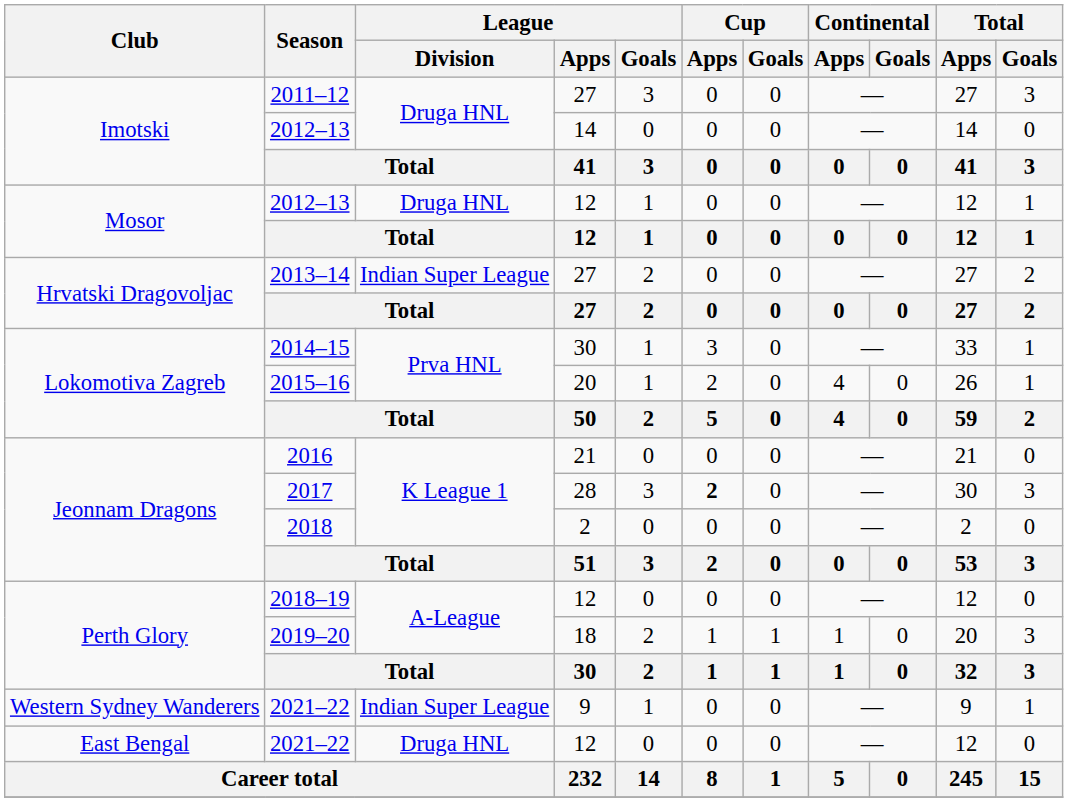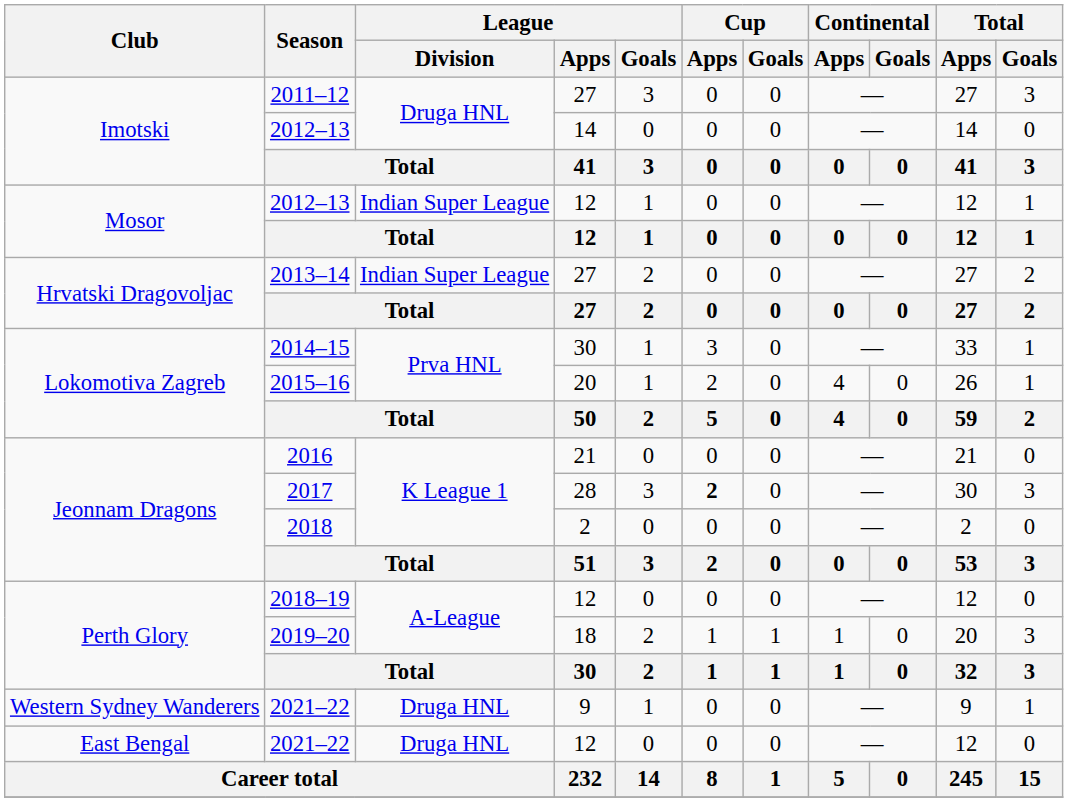 <table class="wikitable" style=text-align:center>
 <tr>
 <th rowspan="2">Club</th>
 <th rowspan="2">Season</th>
 <th colspan="3">League</th>
 <th colspan="2">Cup</th>
 <th colspan="2">Continental</th>
 <th colspan="2">Total</th>
 </tr>
 <tr>
 <th>Division</th>
 <th>Apps</th>
 <th>Goals</th>
 <th>Apps</th>
 <th>Goals</th>
 <th>Apps</th>
 <th>Goals</th>
 <th>Apps</th>
 <th>Goals</th>
 </tr>
 <tr>
 <td rowspan="3"><a href='#'>Imotski</a></td>
 <td><a href='#'>2011–12</a></td>
 <td rowspan="2"><a href='#'>Druga HNL</a></td>
 <td>27</td>
 <td>3</td>
 <td>0</td>
 <td>0</td>
 <td colspan="2">—</td>
 <td>27</td>
 <td>3</td>
 </tr>
 <tr>
 <td><a href='#'>2012–13</a></td>
 <td>14</td>
 <td>0</td>
 <td>0</td>
 <td>0</td>
 <td colspan="2">—</td>
 <td>14</td>
 <td>0</td>
 </tr>
 <tr>
 <th colspan="2">Total</th>
 <th>41</th>
 <th>3</th>
 <th>0</th>
 <th>0</th>
 <th>0</th>
 <th>0</th>
 <th>41</th>
 <th>3</th>
 </tr>
 <tr>
 <td rowspan="2"><a href='#'>Mosor</a></td>
 <td><a href='#'>2012–13</a></td>
-<td rowspan="1"><a href='#'>Druga HNL</a></td>
+<td rowspan="1"><a href='#'>Indian Super League</a></td>
 <td>12</td>
 <td>1</td>
 <td>0</td>
 <td>0</td>
 <td colspan="2">—</td>
 <td>12</td>
 <td>1</td>
 </tr>
 <tr>
 <th colspan="2">Total</th>
 <th>12</th>
 <th>1</th>
 <th>0</th>
 <th>0</th>
 <th>0</th>
 <th>0</th>
 <th>12</th>
 <th>1</th>
 </tr>
 <tr>
 <td rowspan="2"><a href='#'>Hrvatski Dragovoljac</a></td>
 <td><a href='#'>2013–14</a></td>
 <td rowspan="1"><a href='#'>Indian Super League</a></td>
 <td>27</td>
 <td>2</td>
 <td>0</td>
 <td>0</td>
 <td colspan="2">—</td>
 <td>27</td>
 <td>2</td>
 </tr>
 <tr>
 <th colspan="2">Total</th>
 <th>27</th>
 <th>2</th>
 <th>0</th>
 <th>0</th>
 <th>0</th>
 <th>0</th>
 <th>27</th>
 <th>2</th>
 </tr>
 <tr>
 <td rowspan="3"><a href='#'>Lokomotiva Zagreb</a></td>
 <td><a href='#'>2014–15</a></td>
 <td rowspan="2"><a href='#'>Prva HNL</a></td>
 <td>30</td>
 <td>1</td>
 <td>3</td>
 <td>0</td>
 <td colspan="2">—</td>
 <td>33</td>
 <td>1</td>
 </tr>
 <tr>
 <td><a href='#'>2015–16</a></td>
 <td>20</td>
 <td>1</td>
 <td>2</td>
 <td>0</td>
 <td>4</td>
 <td>0</td>
 <td>26</td>
 <td>1</td>
 </tr>
 <tr>
 <th colspan="2">Total</th>
 <th>50</th>
 <th>2</th>
 <th>5</th>
 <th>0</th>
 <th>4</th>
 <th>0</th>
 <th>59</th>
 <th>2</th>
 </tr>
 <tr>
 <td rowspan="4"><a href='#'>Jeonnam Dragons</a></td>
 <td><a href='#'>2016</a></td>
 <td rowspan="3"><a href='#'>K League 1</a></td>
 <td>21</td>
 <td>0</td>
 <td>0</td>
 <td>0</td>
 <td colspan="2">—</td>
 <td>21</td>
 <td>0</td>
 </tr>
 <tr>
 <td><a href='#'>2017</a></td>
 <td>28</td>
 <td>3</td>
 <td><strong>2</strong></td>
 <td>0</td>
 <td colspan="2">—</td>
 <td>30</td>
 <td>3</td>
 </tr>
 <tr>
 <td><a href='#'>2018</a></td>
 <td>2</td>
 <td>0</td>
 <td>0</td>
 <td>0</td>
 <td colspan="2">—</td>
 <td>2</td>
 <td>0</td>
 </tr>
 <tr>
 <th colspan=2>Total</th>
 <th>51</th>
 <th>3</th>
 <th>2</th>
 <th>0</th>
 <th>0</th>
 <th>0</th>
 <th>53</th>
 <th>3</th>
 </tr>
 <tr>
 <td rowspan="3"><a href='#'>Perth Glory</a></td>
 <td><a href='#'>2018–19</a></td>
 <td rowspan="2"><a href='#'>A-League</a></td>
 <td>12</td>
 <td>0</td>
 <td>0</td>
 <td>0</td>
 <td colspan="2">—</td>
 <td>12</td>
 <td>0</td>
 </tr>
 <tr>
 <td><a href='#'>2019–20</a></td>
 <td>18</td>
 <td>2</td>
 <td>1</td>
 <td>1</td>
 <td>1</td>
 <td>0</td>
 <td>20</td>
 <td>3</td>
 </tr>
 <tr>
 <th colspan="2">Total</th>
 <th>30</th>
 <th>2</th>
 <th>1</th>
 <th>1</th>
 <th>1</th>
 <th>0</th>
 <th>32</th>
 <th>3</th>
 </tr>
 <tr>
 <td rowspan="1"><a href='#'>Western Sydney Wanderers</a></td>
 <td><a href='#'>2021–22</a></td>
-<td rowspan="1"><a href='#'>Indian Super League</a></td>
+<td rowspan="1"><a href='#'>Druga HNL</a></td>
 <td>9</td>
 <td>1</td>
 <td>0</td>
 <td>0</td>
 <td colspan="2">—</td>
 <td>9</td>
 <td>1</td>
 </tr>
 <tr>
 <td rowspan="1"><a href='#'>East Bengal</a></td>
 <td><a href='#'>2021–22</a></td>
 <td rowspan="1"><a href='#'>Druga HNL</a></td>
 <td>12</td>
 <td>0</td>
 <td>0</td>
 <td>0</td>
 <td colspan="2">—</td>
 <td>12</td>
 <td>0</td>
 </tr>
 <tr>
 <th colspan="3">Career total</th>
 <th>232</th>
 <th>14</th>
 <th>8</th>
 <th>1</th>
 <th>5</th>
 <th>0</th>
 <th>245</th>
 <th>15</th>
 </tr>
 <tr>
 </tr>
 </table>
